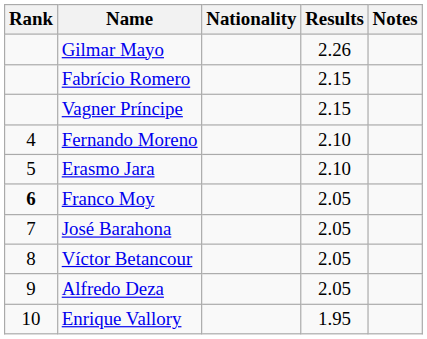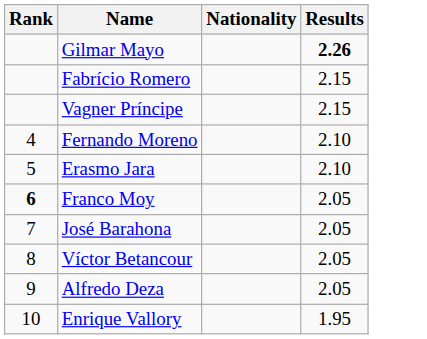 <table class="wikitable sortable" style="text-align:center">
 <tr>
 <th>Rank</th>
 <th>Name</th>
 <th>Nationality</th>
 <th>Results</th>
-<th>Notes</th>
 </tr>
 <tr>
 <td></td>
 <td align=left><a href='#'>Gilmar Mayo</a></td>
 <td align=left></td>
-<td>2.26</td>
-<td></td>
+<td><strong>2.26</strong></td>
 </tr>
 <tr>
 <td></td>
 <td align=left><a href='#'>Fabrício Romero</a></td>
 <td align=left></td>
 <td>2.15</td>
-<td></td>
 </tr>
 <tr>
 <td></td>
 <td align=left><a href='#'>Vagner Príncipe</a></td>
 <td align=left></td>
 <td>2.15</td>
-<td></td>
 </tr>
 <tr>
 <td>4</td>
 <td align=left><a href='#'>Fernando Moreno</a></td>
 <td align=left></td>
 <td>2.10</td>
-<td></td>
 </tr>
 <tr>
 <td>5</td>
 <td align=left><a href='#'>Erasmo Jara</a></td>
 <td align=left></td>
 <td>2.10</td>
-<td></td>
 </tr>
 <tr>
 <td><strong>6</strong></td>
 <td align=left><a href='#'>Franco Moy</a></td>
 <td align=left></td>
 <td>2.05</td>
-<td></td>
 </tr>
 <tr>
 <td>7</td>
 <td align=left><a href='#'>José Barahona</a></td>
 <td align=left></td>
 <td>2.05</td>
-<td></td>
 </tr>
 <tr>
 <td>8</td>
 <td align=left><a href='#'>Víctor Betancour</a></td>
 <td align=left></td>
 <td>2.05</td>
-<td></td>
 </tr>
 <tr>
 <td>9</td>
 <td align=left><a href='#'>Alfredo Deza</a></td>
 <td align=left></td>
 <td>2.05</td>
-<td></td>
 </tr>
 <tr>
 <td>10</td>
 <td align=left><a href='#'>Enrique Vallory</a></td>
 <td align=left></td>
 <td>1.95</td>
-<td></td>
 </tr>
 </table>
